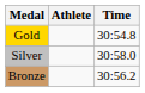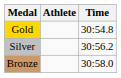 <table class="wikitable">
 <tr>
 <th>Medal</th>
 <th>Athlete</th>
 <th>Time</th>
 </tr>
 <tr>
 <td style="text-align:center;background-color:gold;">Gold</td>
 <td></td>
 <td>30:54.8</td>
 </tr>
 <tr>
 <td style="text-align:center;background-color:silver;">Silver</td>
 <td></td>
-<td>30:58.0</td>
+<td>30:56.2</td>
 </tr>
 <tr>
 <td style="text-align:center;background-color:#CC9966;">Bronze</td>
 <td></td>
-<td>30:56.2</td>
+<td>30:58.0</td>
 </tr>
 </table>
